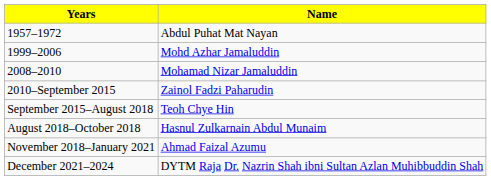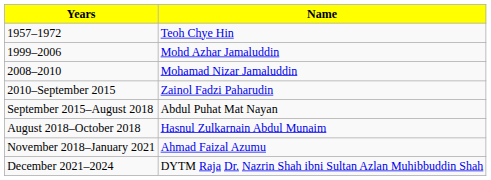 <table class="wikitable">
 <tr>
 <th style="background:Yellow; color:Black;">Years</th>
 <th style="background:Yellow; color:Black;">Name</th>
 </tr>
 <tr>
 <td>1957–1972</td>
-<td>Abdul Puhat Mat Nayan</td>
+<td><a href='#'>Teoh Chye Hin</a></td>
 </tr>
 <tr>
 <td>1999–2006</td>
 <td><a href='#'>Mohd Azhar Jamaluddin</a></td>
 </tr>
 <tr>
 <td>2008–2010</td>
 <td><a href='#'>Mohamad Nizar Jamaluddin</a></td>
 </tr>
 <tr>
 <td>2010–September 2015</td>
 <td><a href='#'>Zainol Fadzi Paharudin</a></td>
 </tr>
 <tr>
 <td>September 2015–August 2018</td>
-<td><a href='#'>Teoh Chye Hin</a></td>
+<td>Abdul Puhat Mat Nayan</td>
 </tr>
 <tr>
 <td>August 2018–October 2018</td>
 <td><a href='#'>Hasnul Zulkarnain Abdul Munaim</a></td>
 </tr>
 <tr>
 <td>November 2018–January 2021</td>
 <td><a href='#'>Ahmad Faizal Azumu</a></td>
 </tr>
 <tr>
 <td>December 2021–2024</td>
 <td>DYTM <a href='#'>Raja</a> <a href='#'>Dr.</a> <a href='#'>Nazrin Shah ibni Sultan Azlan Muhibbuddin Shah</a></td>
 </tr>
 </table>
